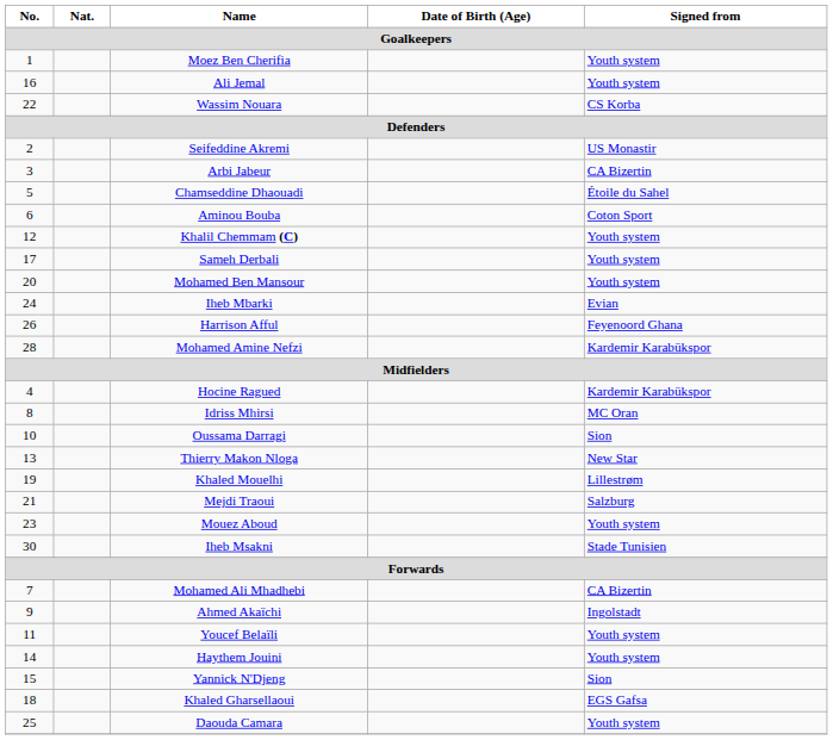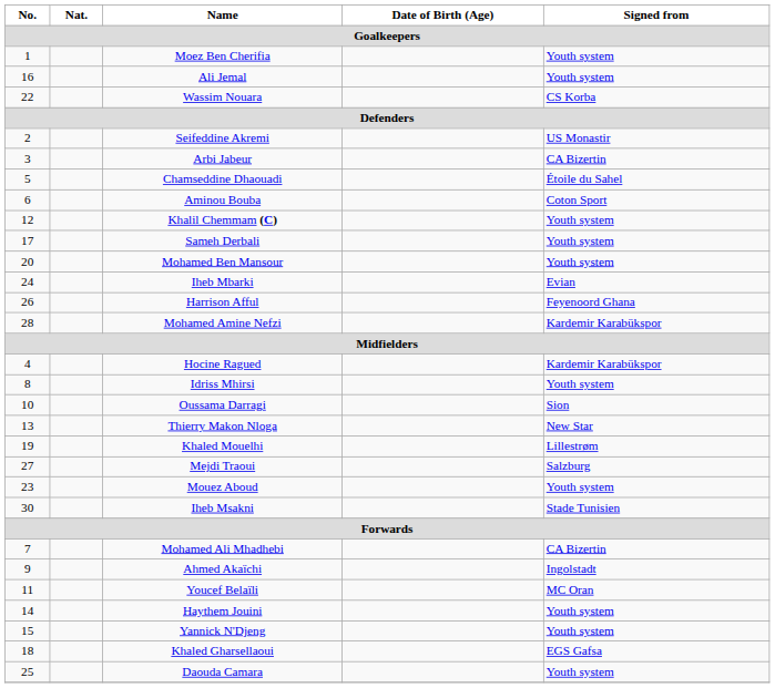 <table class="wikitable" style="text-align:center; font-size:90%; width:70%">
 <tr>
 <th style="background:white; color:black; text-align:center;">No.</th>
 <th style="background:white; color:black; text-align:center;">Nat.</th>
 <th style="background:white; color:black; text-align:center;">Name</th>
 <th style="background:white; color:black; text-align:center;">Date of Birth (Age)</th>
 <th style="background:white; color:black; text-align:center;">Signed from</th>
 </tr>
 <tr>
 <th colspan=10 style="background:#DCDCDC; text-align:center;">Goalkeepers</th>
 </tr>
 <tr>
 <td>1</td>
 <td></td>
 <td><a href='#'>Moez Ben Cherifia</a></td>
 <td></td>
 <td style="text-align:left"> <a href='#'>Youth system</a></td>
 </tr>
 <tr>
 <td>16</td>
 <td></td>
 <td><a href='#'>Ali Jemal</a></td>
 <td></td>
 <td style="text-align:left"> <a href='#'>Youth system</a></td>
 </tr>
 <tr>
 <td>22</td>
 <td></td>
 <td><a href='#'>Wassim Nouara</a></td>
 <td></td>
 <td style="text-align:left"> <a href='#'>CS Korba</a></td>
 </tr>
 <tr>
 <th colspan=10 style="background:#DCDCDC; text-align:center;">Defenders</th>
 </tr>
 <tr>
 <td>2</td>
 <td></td>
 <td><a href='#'>Seifeddine Akremi</a></td>
 <td></td>
 <td style="text-align:left"> <a href='#'>US Monastir</a></td>
 </tr>
 <tr>
 <td>3</td>
 <td></td>
 <td><a href='#'>Arbi Jabeur</a></td>
 <td></td>
 <td style="text-align:left"> <a href='#'>CA Bizertin</a></td>
 </tr>
 <tr>
 <td>5</td>
 <td></td>
 <td><a href='#'>Chamseddine Dhaouadi</a></td>
 <td></td>
 <td style="text-align:left"> <a href='#'>Étoile du Sahel</a></td>
 </tr>
 <tr>
 <td>6</td>
 <td></td>
 <td><a href='#'>Aminou Bouba</a></td>
 <td></td>
 <td style="text-align:left"> <a href='#'>Coton Sport</a></td>
 </tr>
 <tr>
 <td>12</td>
 <td></td>
 <td><a href='#'>Khalil Chemmam</a> <strong>(<a href='#'>C</a>)</strong></td>
 <td></td>
 <td style="text-align:left"> <a href='#'>Youth system</a></td>
 </tr>
 <tr>
 <td>17</td>
 <td></td>
 <td><a href='#'>Sameh Derbali</a></td>
 <td></td>
 <td style="text-align:left"> <a href='#'>Youth system</a></td>
 </tr>
 <tr>
 <td>20</td>
 <td></td>
 <td><a href='#'>Mohamed Ben Mansour</a></td>
 <td></td>
 <td style="text-align:left"> <a href='#'>Youth system</a></td>
 </tr>
 <tr>
 <td>24</td>
 <td></td>
 <td><a href='#'>Iheb Mbarki</a></td>
 <td></td>
 <td style="text-align:left"> <a href='#'>Evian</a></td>
 </tr>
 <tr>
 <td>26</td>
 <td></td>
 <td><a href='#'>Harrison Afful</a></td>
 <td></td>
 <td style="text-align:left"> <a href='#'>Feyenoord Ghana</a></td>
 </tr>
 <tr>
 <td>28</td>
 <td></td>
 <td><a href='#'>Mohamed Amine Nefzi</a></td>
 <td></td>
 <td style="text-align:left"> <a href='#'>Kardemir Karabükspor</a></td>
 </tr>
 <tr>
 <th colspan=10 style="background:#DCDCDC; text-align:center;">Midfielders</th>
 </tr>
 <tr>
 <td>4</td>
 <td></td>
 <td><a href='#'>Hocine Ragued</a></td>
 <td></td>
 <td style="text-align:left"> <a href='#'>Kardemir Karabükspor</a></td>
 </tr>
 <tr>
 <td>8</td>
 <td></td>
 <td><a href='#'>Idriss Mhirsi</a></td>
 <td></td>
-<td style="text-align:left"> <a href='#'>MC Oran</a></td>
+<td style="text-align:left"> <a href='#'>Youth system</a></td>
 </tr>
 <tr>
 <td>10</td>
 <td></td>
 <td><a href='#'>Oussama Darragi</a></td>
 <td></td>
 <td style="text-align:left"> <a href='#'>Sion</a></td>
 </tr>
 <tr>
 <td>13</td>
 <td></td>
 <td><a href='#'>Thierry Makon Nloga</a></td>
 <td></td>
 <td style="text-align:left"> <a href='#'>New Star</a></td>
 </tr>
 <tr>
 <td>19</td>
 <td></td>
 <td><a href='#'>Khaled Mouelhi</a></td>
 <td></td>
 <td style="text-align:left"> <a href='#'>Lillestrøm</a></td>
 </tr>
 <tr>
-<td>21</td>
+<td>27</td>
 <td></td>
 <td><a href='#'>Mejdi Traoui</a></td>
 <td></td>
 <td style="text-align:left"> <a href='#'>Salzburg</a></td>
 </tr>
 <tr>
 <td>23</td>
 <td></td>
 <td><a href='#'>Mouez Aboud</a></td>
 <td></td>
 <td style="text-align:left"> <a href='#'>Youth system</a></td>
 </tr>
 <tr>
 <td>30</td>
 <td></td>
 <td><a href='#'>Iheb Msakni</a></td>
 <td></td>
 <td style="text-align:left"> <a href='#'>Stade Tunisien</a></td>
 </tr>
 <tr>
 <th colspan=10 style="background:#DCDCDC; text-align:center;">Forwards</th>
 </tr>
 <tr>
 <td>7</td>
 <td></td>
 <td><a href='#'>Mohamed Ali Mhadhebi</a></td>
 <td></td>
 <td style="text-align:left"> <a href='#'>CA Bizertin</a></td>
 </tr>
 <tr>
 <td>9</td>
 <td></td>
 <td><a href='#'>Ahmed Akaïchi</a></td>
 <td></td>
 <td style="text-align:left"> <a href='#'>Ingolstadt</a></td>
 </tr>
 <tr>
 <td>11</td>
 <td></td>
 <td><a href='#'>Youcef Belaïli</a></td>
 <td></td>
-<td style="text-align:left"> <a href='#'>Youth system</a></td>
+<td style="text-align:left"> <a href='#'>MC Oran</a></td>
 </tr>
 <tr>
 <td>14</td>
 <td></td>
 <td><a href='#'>Haythem Jouini</a></td>
 <td></td>
 <td style="text-align:left"> <a href='#'>Youth system</a></td>
 </tr>
 <tr>
 <td>15</td>
 <td></td>
 <td><a href='#'>Yannick N'Djeng</a></td>
 <td></td>
-<td style="text-align:left"> <a href='#'>Sion</a></td>
+<td style="text-align:left"> <a href='#'>Youth system</a></td>
 </tr>
 <tr>
 <td>18</td>
 <td></td>
 <td><a href='#'>Khaled Gharsellaoui</a></td>
 <td></td>
 <td style="text-align:left"> <a href='#'>EGS Gafsa</a></td>
 </tr>
 <tr>
 <td>25</td>
 <td></td>
 <td><a href='#'>Daouda Camara</a></td>
 <td></td>
 <td style="text-align:left"> <a href='#'>Youth system</a></td>
 </tr>
 <tr>
 </tr>
 </table>
